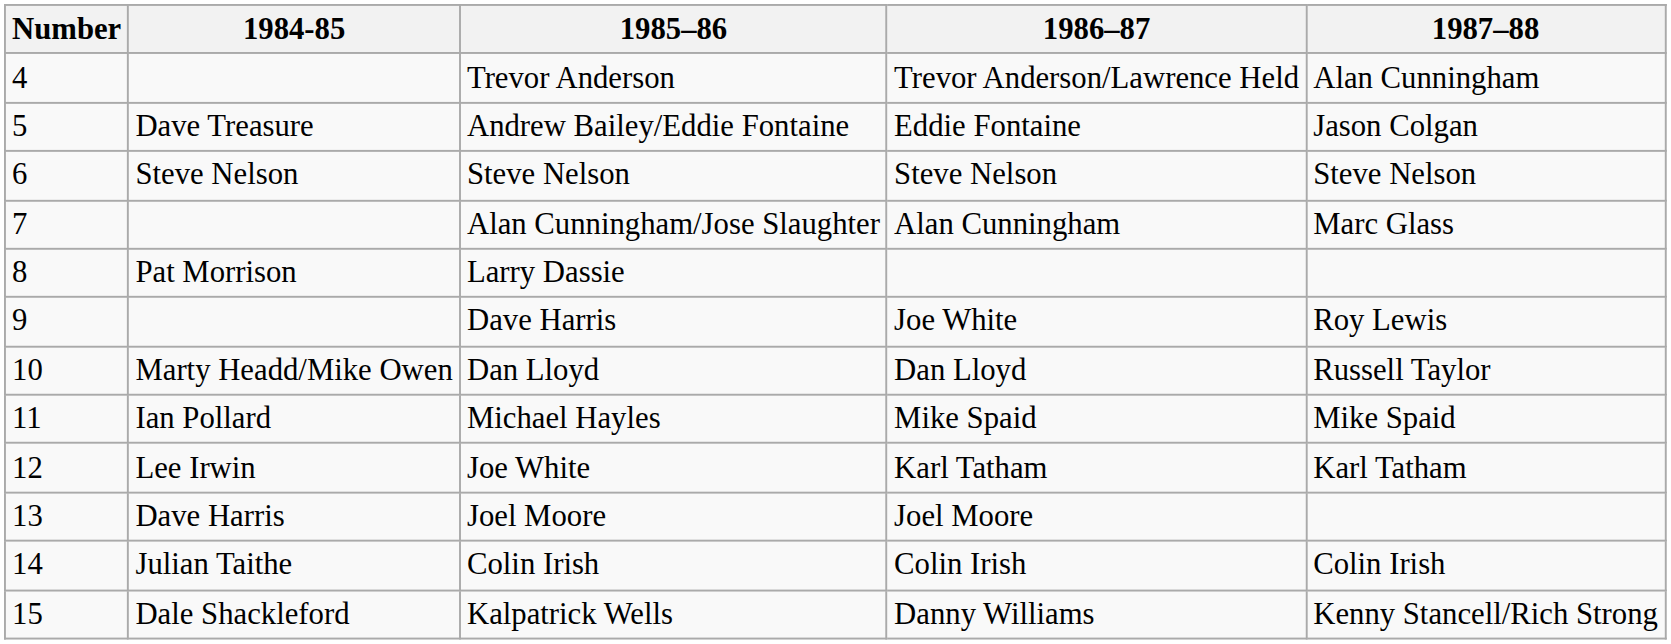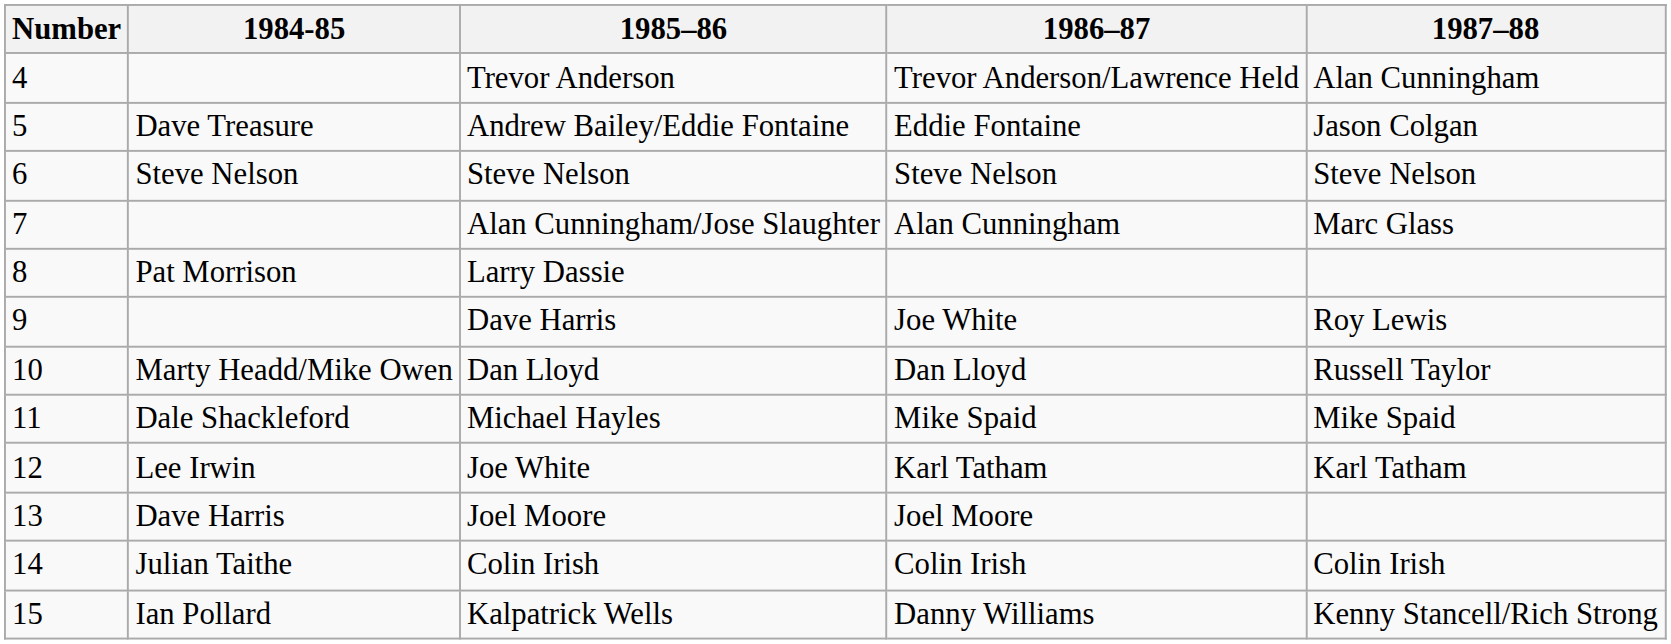 <table class="wikitable">
 <tr>
 <th>Number</th>
 <th>1984-85</th>
 <th>1985–86</th>
 <th>1986–87</th>
 <th>1987–88</th>
 </tr>
 <tr>
 <td>4</td>
 <td></td>
 <td>Trevor Anderson</td>
 <td>Trevor Anderson/Lawrence Held</td>
 <td>Alan Cunningham</td>
 </tr>
 <tr>
 <td>5</td>
 <td>Dave Treasure</td>
 <td>Andrew Bailey/Eddie Fontaine</td>
 <td>Eddie Fontaine</td>
 <td>Jason Colgan</td>
 </tr>
 <tr>
 <td>6</td>
 <td>Steve Nelson</td>
 <td>Steve Nelson</td>
 <td>Steve Nelson</td>
 <td>Steve Nelson</td>
 </tr>
 <tr>
 <td>7</td>
 <td></td>
 <td>Alan Cunningham/Jose Slaughter</td>
 <td>Alan Cunningham</td>
 <td>Marc Glass</td>
 </tr>
 <tr>
 <td>8</td>
 <td>Pat Morrison</td>
 <td>Larry Dassie</td>
 <td></td>
 <td></td>
 </tr>
 <tr>
 <td>9</td>
 <td></td>
 <td>Dave Harris</td>
 <td>Joe White</td>
 <td>Roy Lewis</td>
 </tr>
 <tr>
 <td>10</td>
 <td>Marty Headd/Mike Owen</td>
 <td>Dan Lloyd</td>
 <td>Dan Lloyd</td>
 <td>Russell Taylor</td>
 </tr>
 <tr>
 <td>11</td>
-<td>Ian Pollard</td>
+<td>Dale Shackleford</td>
 <td>Michael Hayles</td>
 <td>Mike Spaid</td>
 <td>Mike Spaid</td>
 </tr>
 <tr>
 <td>12</td>
 <td>Lee Irwin</td>
 <td>Joe White</td>
 <td>Karl Tatham</td>
 <td>Karl Tatham</td>
 </tr>
 <tr>
 <td>13</td>
 <td>Dave Harris</td>
 <td>Joel Moore</td>
 <td>Joel Moore</td>
 <td></td>
 </tr>
 <tr>
 <td>14</td>
 <td>Julian Taithe</td>
 <td>Colin Irish</td>
 <td>Colin Irish</td>
 <td>Colin Irish</td>
 </tr>
 <tr>
 <td>15</td>
-<td>Dale Shackleford</td>
+<td>Ian Pollard</td>
 <td>Kalpatrick Wells</td>
 <td>Danny Williams</td>
 <td>Kenny Stancell/Rich Strong</td>
 </tr>
 </table>
